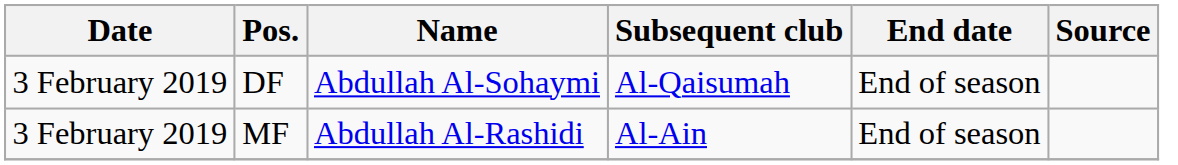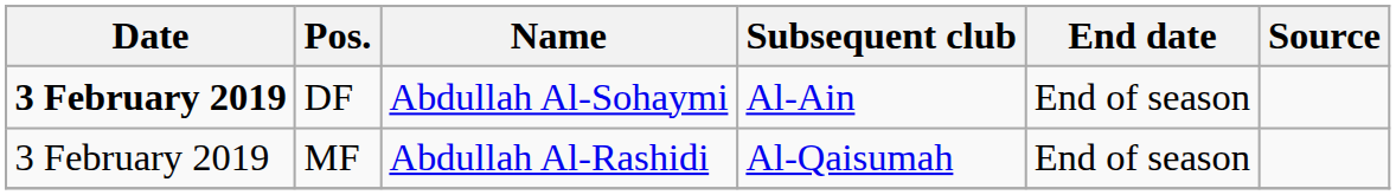 <table class="wikitable" style="text-align:left">
 <tr>
 <th>Date</th>
 <th>Pos.</th>
 <th>Name</th>
 <th>Subsequent club</th>
 <th>End date</th>
 <th>Source</th>
 </tr>
 <tr>
-<td>3 February 2019</td>
+<td><strong>3 February 2019</strong></td>
 <td>DF</td>
 <td> <a href='#'>Abdullah Al-Sohaymi</a></td>
-<td> <a href='#'>Al-Qaisumah</a></td>
+<td> <a href='#'>Al-Ain</a></td>
 <td>End of season</td>
 <td></td>
 </tr>
 <tr>
 <td>3 February 2019</td>
 <td>MF</td>
 <td> <a href='#'>Abdullah Al-Rashidi</a></td>
-<td> <a href='#'>Al-Ain</a></td>
+<td> <a href='#'>Al-Qaisumah</a></td>
 <td>End of season</td>
 <td></td>
 </tr>
 <tr>
 </tr>
 </table>
